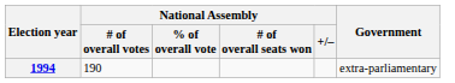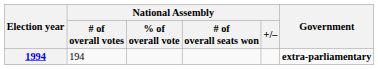 <table class=wikitable>
 <tr>
 <th rowspan=2>Election year</th>
 <th colspan=4>National Assembly</th>
 <th rowspan=2>Government</th>
 </tr>
 <tr>
 <th># of<br>overall votes</th>
 <th>% of<br>overall vote</th>
 <th># of<br>overall seats won</th>
 <th>+/–</th>
 </tr>
 <tr>
 <th><a href='#'>1994</a></th>
-<td>190</td>
+<td>194</td>
 <td></td>
 <td></td>
 <td></td>
-<td>extra-parliamentary</td>
+<td><strong>extra-parliamentary</strong></td>
 </tr>
 </table>
